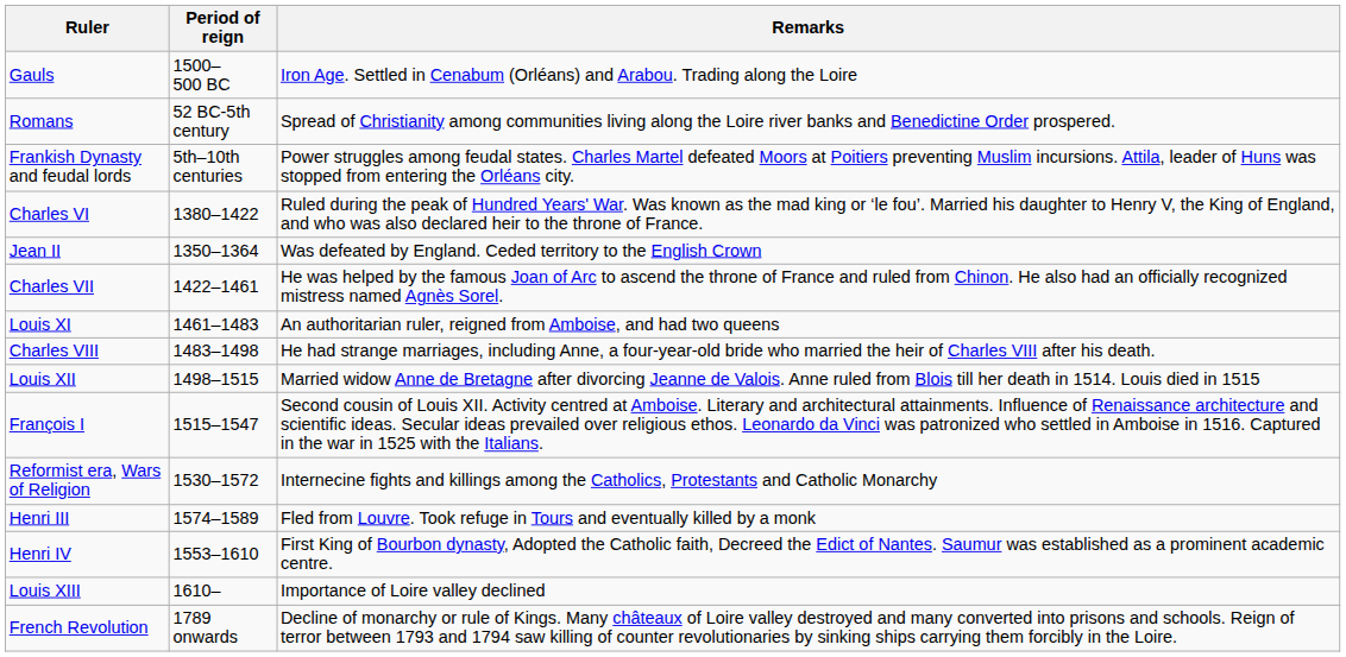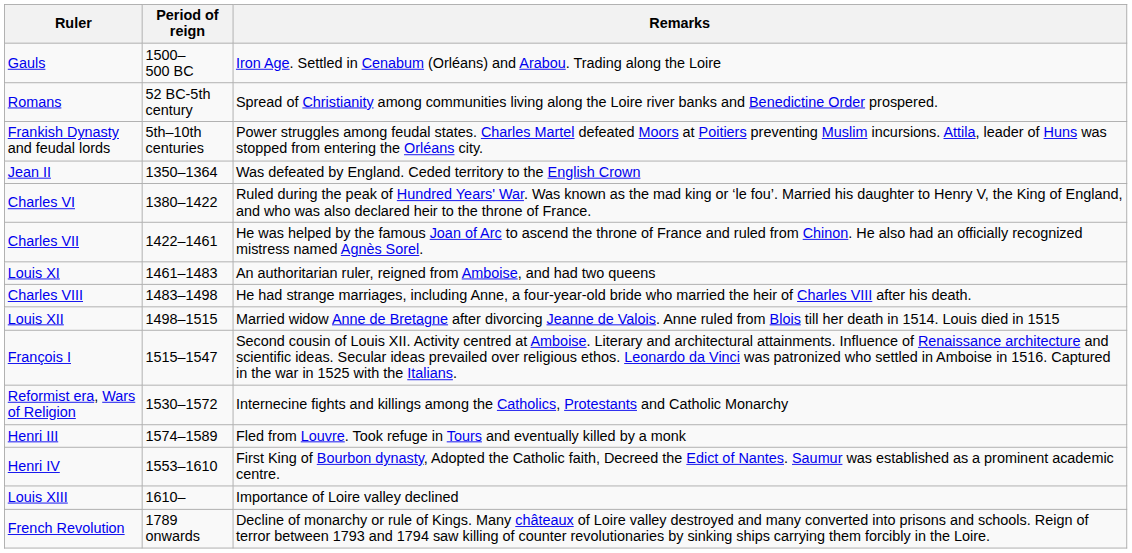 <table class="wikitable">
 <tr>
 <th>Ruler</th>
 <th>Period of reign</th>
 <th>Remarks</th>
 </tr>
 <tr>
 <td><a href='#'>Gauls</a></td>
 <td>1500–500 BC</td>
 <td><a href='#'>Iron Age</a>. Settled in <a href='#'>Cenabum</a> (Orléans) and <a href='#'>Arabou</a>. Trading along the Loire</td>
 </tr>
 <tr>
 <td><a href='#'>Romans</a></td>
 <td>52 BC-5th century</td>
 <td>Spread of <a href='#'>Christianity</a> among communities living along the Loire river banks and <a href='#'>Benedictine Order</a> prospered.</td>
 </tr>
 <tr>
 <td><a href='#'>Frankish Dynasty</a> and feudal lords</td>
 <td>5th–10th centuries</td>
 <td>Power struggles among feudal states. <a href='#'>Charles Martel</a> defeated <a href='#'>Moors</a> at <a href='#'>Poitiers</a> preventing <a href='#'>Muslim</a> incursions. <a href='#'>Attila</a>, leader of <a href='#'>Huns</a> was stopped from entering the <a href='#'>Orléans</a> city.</td>
 </tr>
 <tr>
+<td><a href='#'>Jean II</a></td>
+<td>1350–1364</td>
+<td>Was defeated by England. Ceded territory to the <a href='#'>English Crown</a></td>
+</tr>
+<tr>
 <td><a href='#'>Charles VI</a></td>
 <td>1380–1422</td>
 <td>Ruled during the peak of <a href='#'>Hundred Years' War</a>. Was known as the mad king or ‘le fou’. Married his daughter to Henry V, the King of England, and who was also declared heir to the throne of France.</td>
-</tr>
-<tr>
-<td><a href='#'>Jean II</a></td>
-<td>1350–1364</td>
-<td>Was defeated by England. Ceded territory to the <a href='#'>English Crown</a></td>
 </tr>
 <tr>
 <td><a href='#'>Charles VII</a></td>
 <td>1422–1461</td>
 <td>He was helped by the famous <a href='#'>Joan of Arc</a> to ascend the throne of France and ruled from <a href='#'>Chinon</a>. He also had an officially recognized mistress named <a href='#'>Agnès Sorel</a>.</td>
 </tr>
 <tr>
 <td><a href='#'>Louis XI</a></td>
 <td>1461–1483</td>
 <td>An authoritarian ruler, reigned from <a href='#'>Amboise</a>, and had two queens</td>
 </tr>
 <tr>
 <td><a href='#'>Charles VIII</a></td>
 <td>1483–1498</td>
 <td>He had strange marriages, including Anne, a four-year-old bride who married the heir of <a href='#'>Charles VIII</a> after his death.</td>
 </tr>
 <tr>
 <td><a href='#'>Louis XII</a></td>
 <td>1498–1515</td>
 <td>Married widow <a href='#'>Anne de Bretagne</a> after divorcing <a href='#'>Jeanne de Valois</a>. Anne ruled from <a href='#'>Blois</a> till her death in 1514. Louis died in 1515</td>
 </tr>
 <tr>
 <td><a href='#'>François I</a></td>
 <td>1515–1547</td>
 <td>Second cousin of Louis XII. Activity centred at <a href='#'>Amboise</a>. Literary and architectural attainments. Influence of <a href='#'>Renaissance architecture</a> and scientific ideas. Secular ideas prevailed over religious ethos. <a href='#'>Leonardo da Vinci</a> was patronized who settled in Amboise in 1516. Captured in the war in 1525 with the <a href='#'>Italians</a>.</td>
 </tr>
 <tr>
 <td><a href='#'>Reformist era</a>, <a href='#'>Wars of Religion</a></td>
 <td>1530–1572</td>
 <td>Internecine fights and killings among the <a href='#'>Catholics</a>, <a href='#'>Protestants</a> and Catholic Monarchy</td>
 </tr>
 <tr>
 <td><a href='#'>Henri III</a></td>
 <td>1574–1589</td>
 <td>Fled from <a href='#'>Louvre</a>. Took refuge in <a href='#'>Tours</a> and eventually killed by a monk</td>
 </tr>
 <tr>
 <td><a href='#'>Henri IV</a></td>
 <td>1553–1610</td>
 <td>First King of <a href='#'>Bourbon dynasty</a>, Adopted the Catholic faith, Decreed the <a href='#'>Edict of Nantes</a>. <a href='#'>Saumur</a> was established as a prominent academic centre.</td>
 </tr>
 <tr>
 <td><a href='#'>Louis XIII</a></td>
 <td>1610–</td>
 <td>Importance of Loire valley declined</td>
 </tr>
 <tr>
 <td><a href='#'>French Revolution</a></td>
 <td>1789 onwards</td>
 <td>Decline of monarchy or rule of Kings. Many <a href='#'>châteaux</a> of Loire valley destroyed and many converted into prisons and schools. Reign of terror between 1793 and 1794 saw killing of counter revolutionaries by sinking ships carrying them forcibly in the Loire.</td>
 </tr>
 </table>
